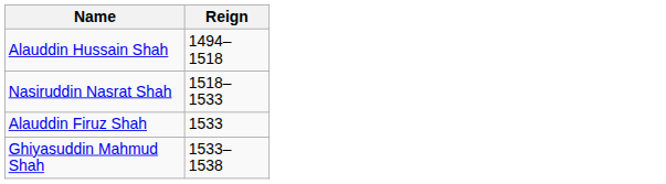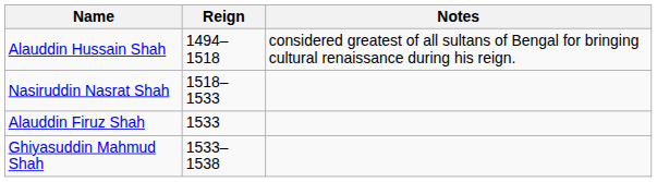 <table class="wikitable">
 <tr>
 <th width="180">Name</th>
 <th width="80">Reign</th>
+<th width="400">Notes</th>
 </tr>
 <tr>
 <td><a href='#'>Alauddin Hussain Shah</a></td>
 <td>1494–1518</td>
+<td>considered greatest of all sultans of Bengal for bringing cultural renaissance during his reign.</td>
 </tr>
 <tr>
 <td><a href='#'>Nasiruddin Nasrat Shah</a></td>
 <td>1518–1533</td>
+<td></td>
 </tr>
 <tr>
 <td><a href='#'>Alauddin Firuz Shah</a></td>
 <td>1533</td>
+<td></td>
 </tr>
 <tr>
 <td><a href='#'>Ghiyasuddin Mahmud Shah</a></td>
 <td>1533–1538</td>
+<td></td>
 </tr>
 </table>
